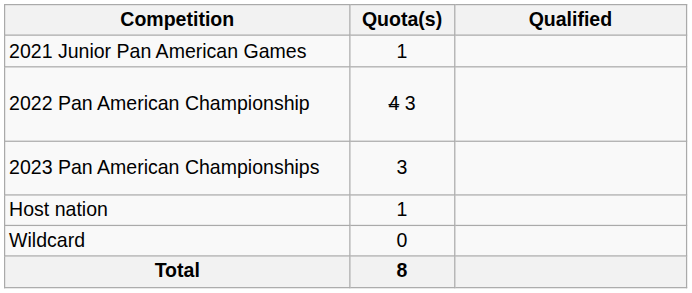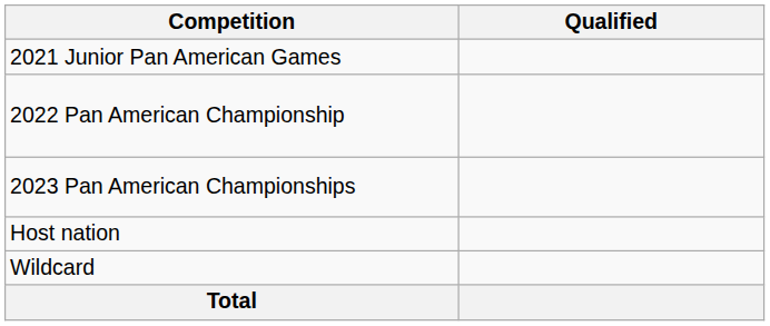 <table class = "wikitable" width=560>
 <tr>
 <th width=300>Competition</th>
-<th width=80>Quota(s)</th>
 <th width=200>Qualified</th>
 </tr>
 <tr>
 <td>2021 Junior Pan American Games</td>
-<td align="center">1</td>
 <td></td>
 </tr>
 <tr>
 <td>2022 Pan American Championship</td>
-<td align="center"><s>4</s> 3</td>
 <td><s></s><br><br><br></td>
 </tr>
 <tr>
 <td>2023 Pan American Championships</td>
-<td align="center">3</td>
 <td><br><br></td>
 </tr>
 <tr>
 <td>Host nation</td>
-<td align="center">1</td>
 <td></td>
 </tr>
 <tr>
 <td>Wildcard</td>
-<td align="center">0</td>
 <td></td>
 </tr>
 <tr>
 <th>Total</th>
-<th>8</th>
 <th></th>
 </tr>
 </table>
